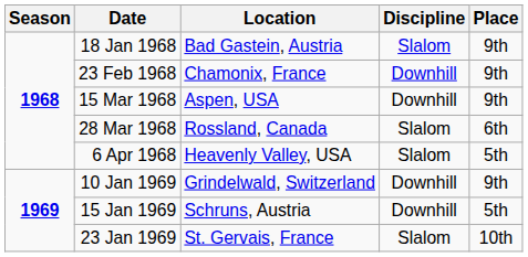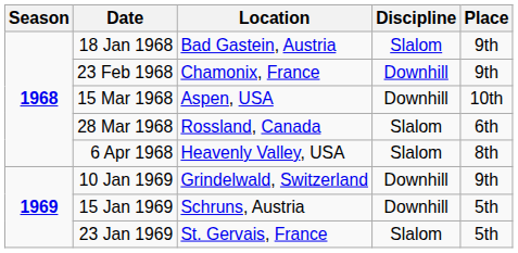 <table class="wikitable">
 <tr>
 <th>Season</th>
 <th>Date</th>
 <th>Location</th>
 <th>Discipline</th>
 <th>Place</th>
 </tr>
 <tr>
 <td rowspan=5 align=center><strong><a href='#'>1968</a></strong></td>
 <td align=right>18 Jan 1968</td>
 <td> <a href='#'>Bad Gastein</a>, <a href='#'>Austria</a></td>
 <td align=center><a href='#'>Slalom</a></td>
 <td align=center>9th</td>
 </tr>
 <tr>
 <td align=right>23 Feb 1968</td>
 <td> <a href='#'>Chamonix</a>, <a href='#'>France</a></td>
 <td align=center><a href='#'>Downhill</a></td>
 <td align=center>9th</td>
 </tr>
 <tr>
 <td align=right>15 Mar 1968</td>
 <td> <a href='#'>Aspen</a>, <a href='#'>USA</a></td>
 <td align=center>Downhill</td>
-<td align=center>9th</td>
+<td align=center>10th</td>
 </tr>
 <tr>
 <td align=right>28 Mar 1968</td>
 <td> <a href='#'>Rossland</a>, <a href='#'>Canada</a></td>
 <td align=center>Slalom</td>
 <td align=center>6th</td>
 </tr>
 <tr>
 <td align=right>6 Apr 1968</td>
 <td> <a href='#'>Heavenly Valley</a>, USA</td>
 <td align=center>Slalom</td>
-<td align=center>5th</td>
+<td align=center>8th</td>
 </tr>
 <tr>
 <td rowspan=3 align=center><strong><a href='#'>1969</a></strong></td>
 <td align=right>10 Jan 1969</td>
 <td> <a href='#'>Grindelwald</a>, <a href='#'>Switzerland</a></td>
 <td align=center>Downhill</td>
 <td align=center>9th</td>
 </tr>
 <tr>
 <td align=right>15 Jan 1969</td>
 <td> <a href='#'>Schruns</a>, Austria</td>
 <td align=center>Downhill</td>
 <td align=center>5th</td>
 </tr>
 <tr>
 <td align=right>23 Jan 1969</td>
 <td> <a href='#'>St. Gervais</a>, <a href='#'>France</a></td>
 <td align=center>Slalom</td>
-<td align=center>10th</td>
+<td align=center>5th</td>
 </tr>
 </table>
